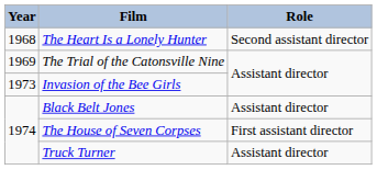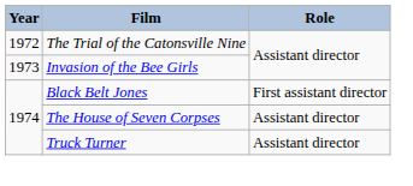 <table class="wikitable" style="font-size:95%;">
 <tr>
 <th style="background:#B0C4DE;">Year</th>
 <th style="background:#B0C4DE;">Film</th>
 <th style="background:#B0C4DE;">Role</th>
 </tr>
 <tr>
-<td>1968</td>
-<td><em><a href='#'>The Heart Is a Lonely Hunter</a></em></td>
-<td>Second assistant director</td>
-</tr>
-<tr>
-<td>1969</td>
+<td>1972</td>
 <td><em>The Trial of the Catonsville Nine</em></td>
 <td rowspan=2>Assistant director</td>
 </tr>
 <tr>
 <td>1973</td>
 <td><em><a href='#'>Invasion of the Bee Girls</a></em></td>
 </tr>
 <tr>
 <td rowspan=3>1974</td>
 <td><em><a href='#'>Black Belt Jones</a></em></td>
-<td>Assistant director</td>
+<td>First assistant director</td>
 </tr>
 <tr>
 <td><em><a href='#'>The House of Seven Corpses</a></em></td>
-<td>First assistant director</td>
+<td>Assistant director</td>
 </tr>
 <tr>
 <td><em><a href='#'>Truck Turner</a></em></td>
 <td>Assistant director</td>
 </tr>
 </table>
